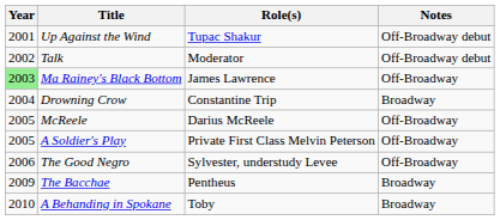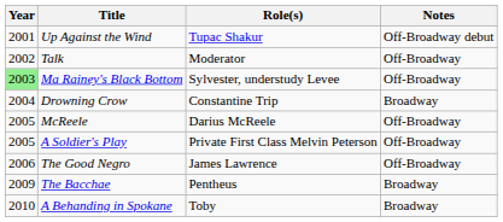 <table class="wikitable">
 <tr>
 <th>Year</th>
 <th>Title</th>
 <th>Role(s)</th>
 <th>Notes</th>
 </tr>
 <tr>
 <td>2001</td>
 <td><em>Up Against the Wind</em></td>
 <td><a href='#'>Tupac Shakur</a></td>
 <td>Off-Broadway debut</td>
 </tr>
 <tr>
 <td>2002</td>
 <td><em>Talk</em></td>
 <td>Moderator</td>
-<td>Off-Broadway debut</td>
+<td>Off-Broadway</td>
 </tr>
 <tr>
 <td style="background: lightgreen;">2003</td>
 <td><em><a href='#'>Ma Rainey's Black Bottom</a></em></td>
-<td>James Lawrence</td>
+<td>Sylvester, understudy Levee</td>
 <td>Off-Broadway</td>
 </tr>
 <tr>
 <td>2004</td>
 <td><em>Drowning Crow</em></td>
 <td>Constantine Trip</td>
 <td>Broadway</td>
 </tr>
 <tr>
 <td>2005</td>
 <td><em>McReele</em></td>
 <td>Darius McReele</td>
 <td>Off-Broadway</td>
 </tr>
 <tr>
 <td>2005</td>
 <td><em><a href='#'>A Soldier's Play</a></em></td>
 <td>Private First Class Melvin Peterson</td>
 <td>Off-Broadway</td>
 </tr>
 <tr>
 <td>2006</td>
 <td><em>The Good Negro</em></td>
-<td>Sylvester, understudy Levee</td>
+<td>James Lawrence</td>
 <td>Off-Broadway</td>
 </tr>
 <tr>
 <td>2009</td>
 <td><em><a href='#'>The Bacchae</a></em></td>
 <td>Pentheus</td>
 <td>Broadway</td>
 </tr>
 <tr>
 <td>2010</td>
 <td><em><a href='#'>A Behanding in Spokane</a></em></td>
 <td>Toby</td>
 <td>Broadway</td>
 </tr>
 </table>
